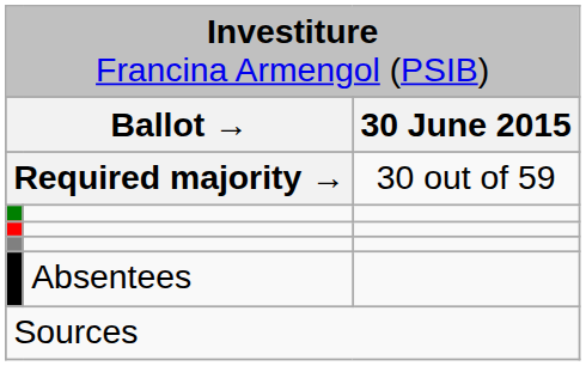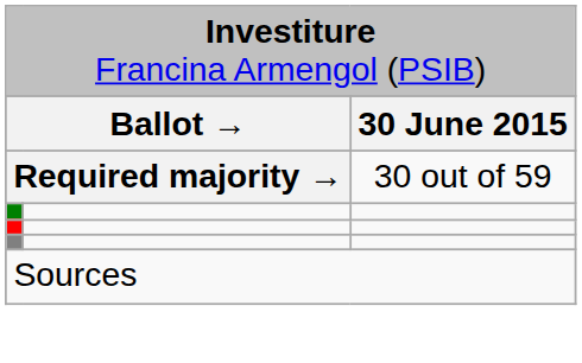 <table class="wikitable" style="text-align:center;">
 <tr>
 <td colspan="3" align="center" bgcolor="#C0C0C0"><strong>Investiture</strong><br><a href='#'>Francina Armengol</a> (<a href='#'>PSIB</a>)</td>
 </tr>
 <tr>
 <th colspan="2" width="150px">Ballot →</th>
 <th>30 June 2015</th>
 </tr>
 <tr>
 <th colspan="2">Required majority →</th>
 <td>30 out of 59 </td>
 </tr>
 <tr>
 <th width="1px" style="background:green;"></th>
 <td align="left"></td>
 <td></td>
 </tr>
 <tr>
 <th style="background:red;"></th>
 <td align="left"></td>
 <td></td>
 </tr>
 <tr>
 <th style="background:gray;"></th>
 <td align="left"></td>
 <td></td>
 </tr>
 <tr>
-<th style="background:black;"></th>
-<td align="left"><span>Absentees</span></td>
-<td></td>
-</tr>
-<tr>
 <td align="left" colspan="3">Sources</td>
 </tr>
 </table>
